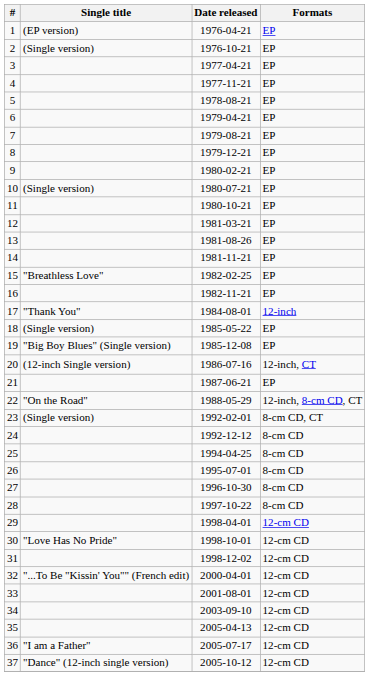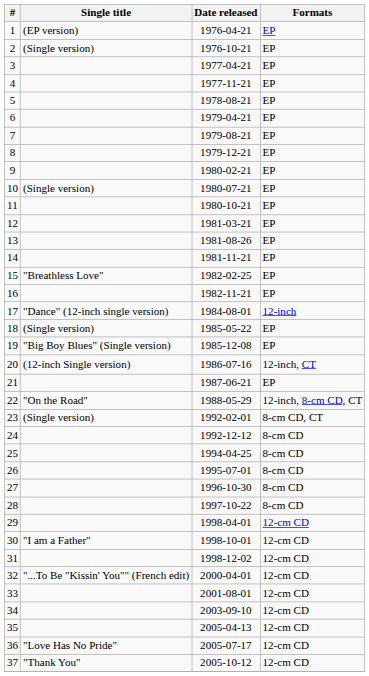 <table class="wikitable">
 <tr>
 <th>#</th>
 <th>Single title</th>
 <th>Date released</th>
 <th>Formats</th>
 </tr>
 <tr>
 <td align="center">1</td>
 <td> (EP version)<br></td>
 <td align="center">1976-04-21</td>
 <td><a href='#'>EP</a></td>
 </tr>
 <tr>
 <td align="center">2</td>
 <td> (Single version)<br></td>
 <td align="center">1976-10-21</td>
 <td>EP</td>
 </tr>
 <tr>
 <td align="center">3</td>
 <td><br></td>
 <td align="center">1977-04-21</td>
 <td>EP</td>
 </tr>
 <tr>
 <td align="center">4</td>
 <td><br></td>
 <td align="center">1977-11-21</td>
 <td>EP</td>
 </tr>
 <tr>
 <td align="center">5</td>
 <td><br></td>
 <td align="center">1978-08-21</td>
 <td>EP</td>
 </tr>
 <tr>
 <td align="center">6</td>
 <td><br></td>
 <td align="center">1979-04-21</td>
 <td>EP</td>
 </tr>
 <tr>
 <td align="center">7</td>
 <td><br></td>
 <td align="center">1979-08-21</td>
 <td>EP</td>
 </tr>
 <tr>
 <td align="center">8</td>
 <td><br></td>
 <td align="center">1979-12-21</td>
 <td>EP</td>
 </tr>
 <tr>
 <td align="center">9</td>
 <td><br></td>
 <td align="center">1980-02-21</td>
 <td>EP</td>
 </tr>
 <tr>
 <td align="center">10</td>
 <td> (Single version)<br></td>
 <td align="center">1980-07-21</td>
 <td>EP</td>
 </tr>
 <tr>
 <td align="center">11</td>
 <td><br></td>
 <td align="center">1980-10-21</td>
 <td>EP</td>
 </tr>
 <tr>
 <td align="center">12</td>
 <td><br></td>
 <td align="center">1981-03-21</td>
 <td>EP</td>
 </tr>
 <tr>
 <td align="center">13</td>
 <td><br></td>
 <td align="center">1981-08-26</td>
 <td>EP</td>
 </tr>
 <tr>
 <td align="center">14</td>
 <td><br></td>
 <td align="center">1981-11-21</td>
 <td>EP</td>
 </tr>
 <tr>
 <td align="center">15</td>
 <td>"Breathless Love"<br></td>
 <td align="center">1982-02-25</td>
 <td>EP</td>
 </tr>
 <tr>
 <td align="center">16</td>
 <td><br></td>
 <td align="center">1982-11-21</td>
 <td>EP</td>
 </tr>
 <tr>
 <td align="center">17</td>
-<td>"Thank You"<br></td>
+<td>"Dance" (12-inch single version)<br></td>
 <td align="center">1984-08-01</td>
 <td><a href='#'>12-inch</a></td>
 </tr>
 <tr>
 <td align="center">18</td>
 <td> (Single version)<br></td>
 <td align="center">1985-05-22</td>
 <td>EP</td>
 </tr>
 <tr>
 <td align="center">19</td>
 <td>"Big Boy Blues" (Single version)<br></td>
 <td align="center">1985-12-08</td>
 <td>EP</td>
 </tr>
 <tr>
 <td align="center">20</td>
 <td> (12-inch Single version)<br></td>
 <td align="center">1986-07-16</td>
 <td>12-inch, <a href='#'>CT</a>　　</td>
 </tr>
 <tr>
 <td align="center">21</td>
 <td><br></td>
 <td align="center">1987-06-21</td>
 <td>EP</td>
 </tr>
 <tr>
 <td align="center">22</td>
 <td>"On the Road"<br></td>
 <td align="center">1988-05-29</td>
 <td>12-inch, <a href='#'>8-cm CD</a>, CT</td>
 </tr>
 <tr>
 <td align="center">23</td>
 <td> (Single version)<br></td>
 <td align="center">1992-02-01</td>
 <td>8-cm CD, CT</td>
 </tr>
 <tr>
 <td align="center">24</td>
 <td><br></td>
 <td align="center">1992-12-12</td>
 <td>8-cm CD</td>
 </tr>
 <tr>
 <td align="center">25</td>
 <td><br></td>
 <td align="center">1994-04-25</td>
 <td>8-cm CD</td>
 </tr>
 <tr>
 <td align="center">26</td>
 <td><br></td>
 <td align="center">1995-07-01</td>
 <td>8-cm CD</td>
 </tr>
 <tr>
 <td align="center">27</td>
 <td><br></td>
 <td align="center">1996-10-30</td>
 <td>8-cm CD</td>
 </tr>
 <tr>
 <td align="center">28</td>
 <td><br></td>
 <td align="center">1997-10-22</td>
 <td>8-cm CD</td>
 </tr>
 <tr>
 <td align="center">29</td>
 <td><br></td>
 <td align="center">1998-04-01</td>
 <td><a href='#'>12-cm CD</a></td>
 </tr>
 <tr>
 <td align="center">30</td>
-<td>"Love Has No Pride"<br></td>
+<td>"I am a Father"<br></td>
 <td align="center">1998-10-01</td>
 <td>12-cm CD</td>
 </tr>
 <tr>
 <td align="center">31</td>
 <td><br></td>
 <td align="center">1998-12-02</td>
 <td>12-cm CD</td>
 </tr>
 <tr>
 <td align="center">32</td>
 <td>"...To Be "Kissin' You"" (French edit)<br></td>
 <td align="center">2000-04-01</td>
 <td>12-cm CD</td>
 </tr>
 <tr>
 <td align="center">33</td>
 <td><br></td>
 <td align="center">2001-08-01</td>
 <td>12-cm CD</td>
 </tr>
 <tr>
 <td align="center">34</td>
 <td><br></td>
 <td align="center">2003-09-10</td>
 <td>12-cm CD</td>
 </tr>
 <tr>
 <td align="center">35</td>
 <td><br></td>
 <td align="center">2005-04-13</td>
 <td>12-cm CD</td>
 </tr>
 <tr>
 <td align="center">36</td>
-<td>"I am a Father"<br></td>
+<td>"Love Has No Pride"<br></td>
 <td align="center">2005-07-17</td>
 <td>12-cm CD</td>
 </tr>
 <tr>
 <td align="center">37</td>
-<td>"Dance" (12-inch single version)<br></td>
+<td>"Thank You"<br></td>
 <td align="center">2005-10-12</td>
 <td>12-cm CD</td>
 </tr>
 <tr>
 </tr>
 </table>
